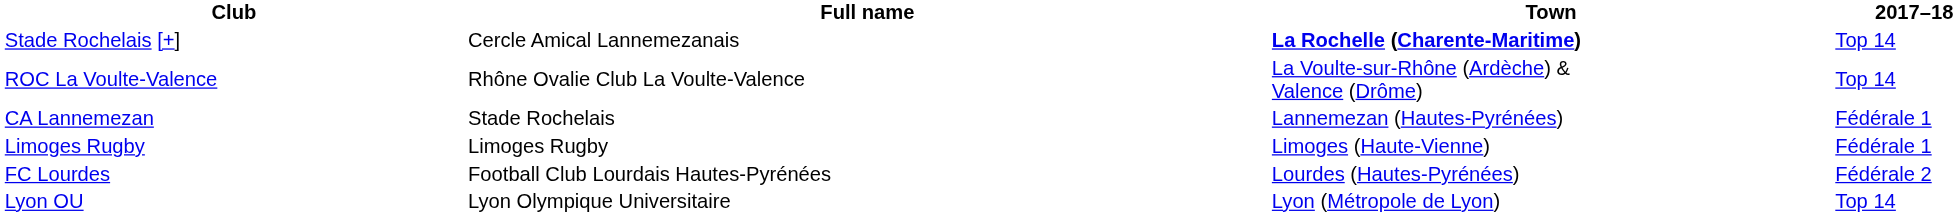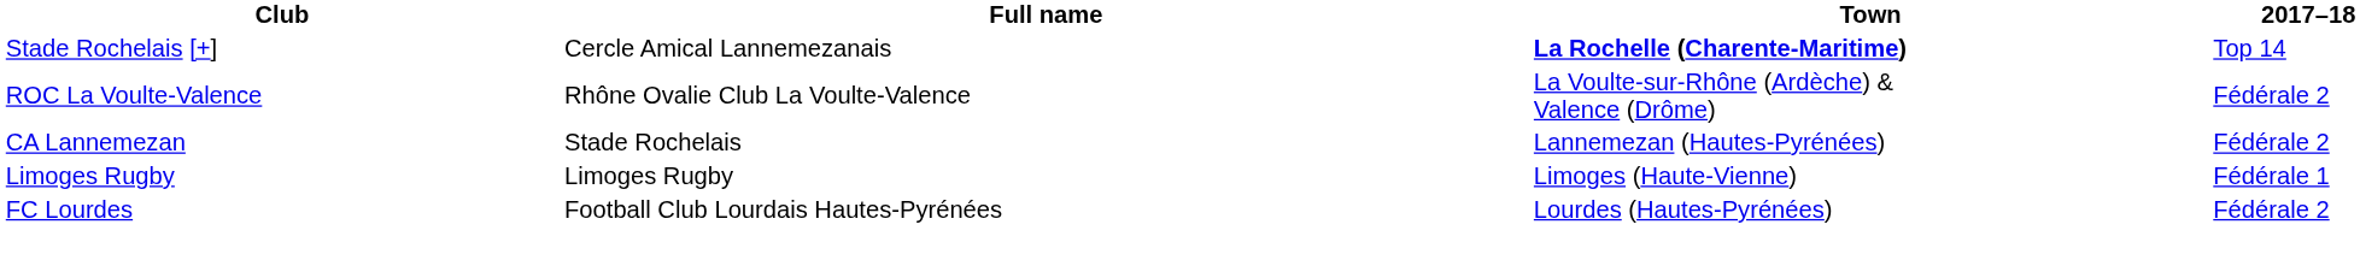 <table style="width:100%;">
 <tr>
 <th style="width:23%;">Club</th>
 <th style="width:40%;">Full name</th>
 <th style="width:28%;">Town</th>
 <th style="width:8%;">2017–18</th>
 </tr>
 <tr>
 <td><a href='#'>Stade Rochelais</a> <a href='#'>[+</a>]</td>
 <td>Cercle Amical Lannemezanais</td>
 <td><strong><a href='#'>La Rochelle</a> (<a href='#'>Charente-Maritime</a>)</strong></td>
 <td><a href='#'>Top 14</a></td>
 </tr>
 <tr>
 <td><a href='#'>ROC La Voulte-Valence</a></td>
 <td>Rhône Ovalie Club La Voulte-Valence</td>
 <td><a href='#'>La Voulte-sur-Rhône</a> (<a href='#'>Ardèche</a>) &<br><a href='#'>Valence</a> (<a href='#'>Drôme</a>)</td>
-<td><a href='#'>Top 14</a></td>
+<td><a href='#'>Fédérale 2</a></td>
 </tr>
 <tr>
 <td><a href='#'>CA Lannemezan</a></td>
 <td>Stade Rochelais</td>
 <td><a href='#'>Lannemezan</a> (<a href='#'>Hautes-Pyrénées</a>)</td>
-<td><a href='#'>Fédérale 1</a></td>
+<td><a href='#'>Fédérale 2</a></td>
 </tr>
 <tr>
 <td><a href='#'>Limoges Rugby</a></td>
 <td>Limoges Rugby</td>
 <td><a href='#'>Limoges</a> (<a href='#'>Haute-Vienne</a>)</td>
 <td><a href='#'>Fédérale 1</a></td>
 </tr>
 <tr>
 <td><a href='#'>FC Lourdes</a></td>
 <td>Football Club Lourdais Hautes-Pyrénées</td>
 <td><a href='#'>Lourdes</a> (<a href='#'>Hautes-Pyrénées</a>)</td>
 <td><a href='#'>Fédérale 2</a></td>
 </tr>
-<tr>
-<td><a href='#'>Lyon OU</a></td>
-<td>Lyon Olympique Universitaire</td>
-<td><a href='#'>Lyon</a> (<a href='#'>Métropole de Lyon</a>)</td>
-<td><a href='#'>Top 14</a></td>
-</tr>
 </table>
